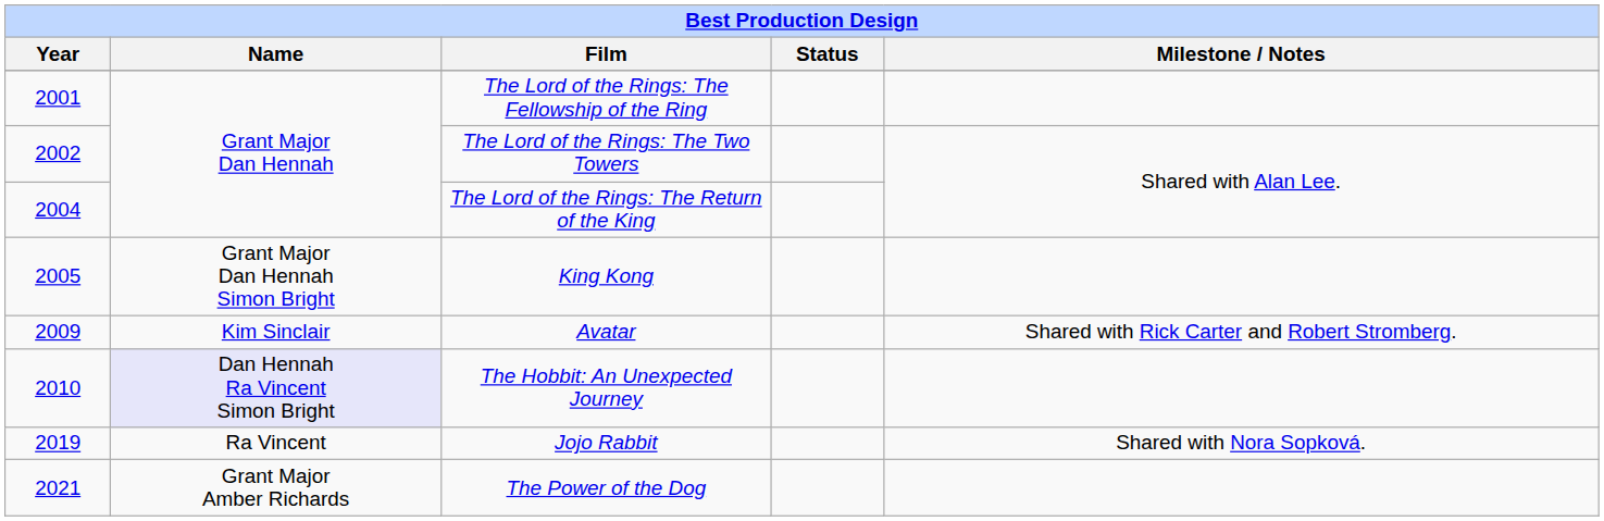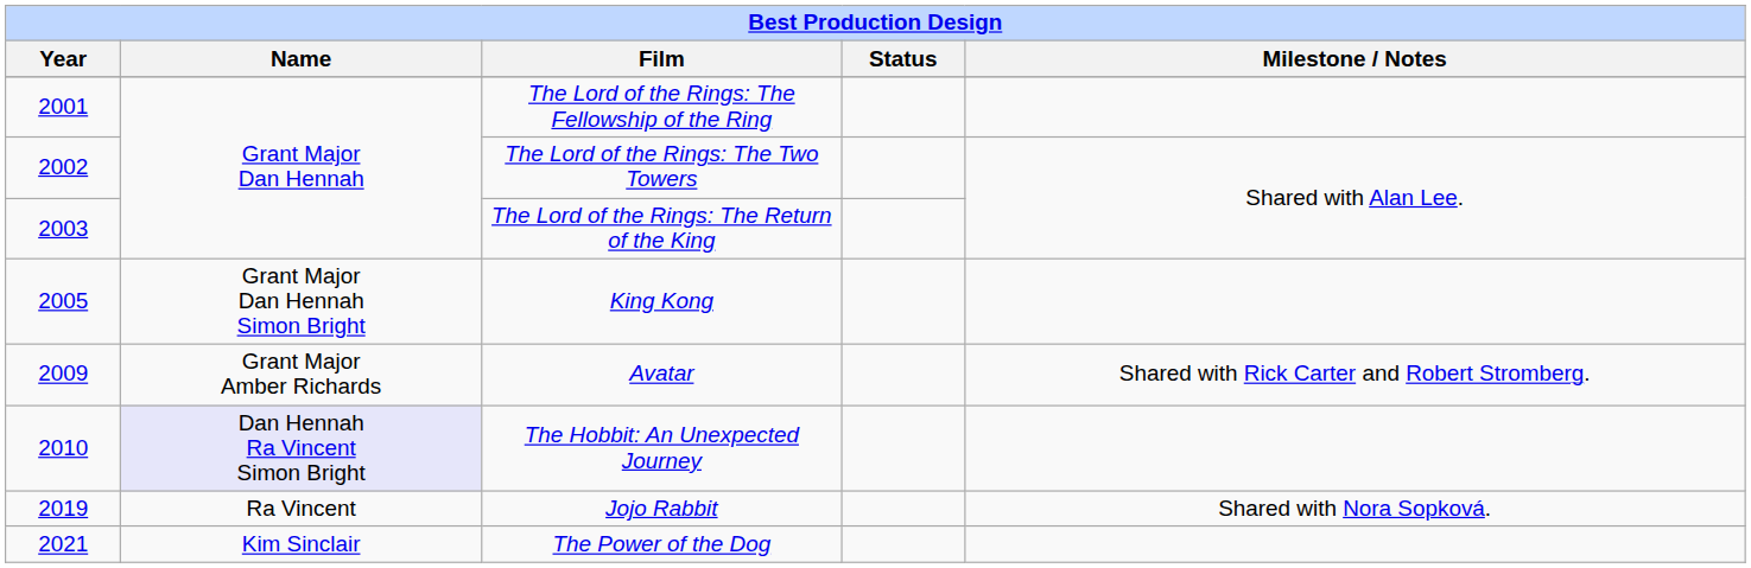 <table class="wikitable" style="text-align: center">
 <tr ---- bgcolor="#bfd7ff">
 <td colspan=5 align=center><strong><a href='#'>Best Production Design</a></strong></td>
 </tr>
 <tr ---- bgcolor="#ebf5ff">
 <th width="075">Year</th>
 <th width="250">Name</th>
 <th width="250">Film</th>
 <th width="080">Status</th>
 <th width="550">Milestone / Notes</th>
 </tr>
 <tr>
 </tr>
 <tr>
 </tr>
 <tr>
 <td><a href='#'>2001</a></td>
 <td rowspan="3"><a href='#'>Grant Major</a><br><a href='#'>Dan Hennah</a></td>
 <td><em><a href='#'>The Lord of the Rings: The Fellowship of the Ring</a></em></td>
 <td></td>
 <td></td>
 </tr>
 <tr>
 <td><a href='#'>2002</a></td>
 <td><em><a href='#'>The Lord of the Rings: The Two Towers</a></em></td>
 <td></td>
 <td rowspan=2>Shared with <a href='#'>Alan Lee</a>.</td>
 </tr>
 <tr>
-<td><a href='#'>2004</a></td>
+<td><a href='#'>2003</a></td>
 <td><em><a href='#'>The Lord of the Rings: The Return of the King</a></em></td>
 <td></td>
 </tr>
 <tr>
 <td><a href='#'>2005</a></td>
 <td>Grant Major<br>Dan Hennah<br><a href='#'>Simon Bright</a></td>
 <td><em><a href='#'>King Kong</a></em></td>
 <td></td>
 <td></td>
 </tr>
 <tr>
 <td><a href='#'>2009</a></td>
-<td><a href='#'>Kim Sinclair</a></td>
+<td>Grant Major<br>Amber Richards</td>
 <td><em><a href='#'>Avatar</a></em></td>
 <td></td>
 <td>Shared with <a href='#'>Rick Carter</a> and <a href='#'>Robert Stromberg</a>.</td>
 </tr>
 <tr>
 <td><a href='#'>2010</a></td>
 <td style="background: lavender;">Dan Hennah<br><a href='#'>Ra Vincent</a><br>Simon Bright</td>
 <td><em><a href='#'>The Hobbit: An Unexpected Journey</a></em></td>
 <td></td>
 <td></td>
 </tr>
 <tr>
 <td><a href='#'>2019</a></td>
 <td>Ra Vincent</td>
 <td><em><a href='#'>Jojo Rabbit</a></em></td>
 <td></td>
 <td>Shared with <a href='#'>Nora Sopková</a>.</td>
 </tr>
 <tr>
 <td><a href='#'>2021</a></td>
-<td>Grant Major<br>Amber Richards</td>
+<td><a href='#'>Kim Sinclair</a></td>
 <td><em><a href='#'>The Power of the Dog</a></em></td>
 <td></td>
 <td></td>
 </tr>
 </table>
